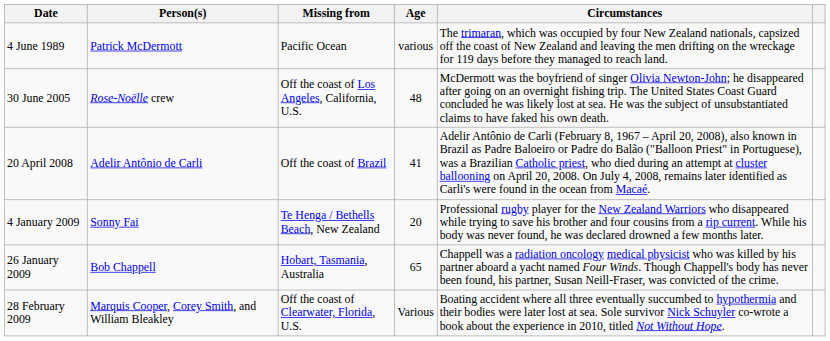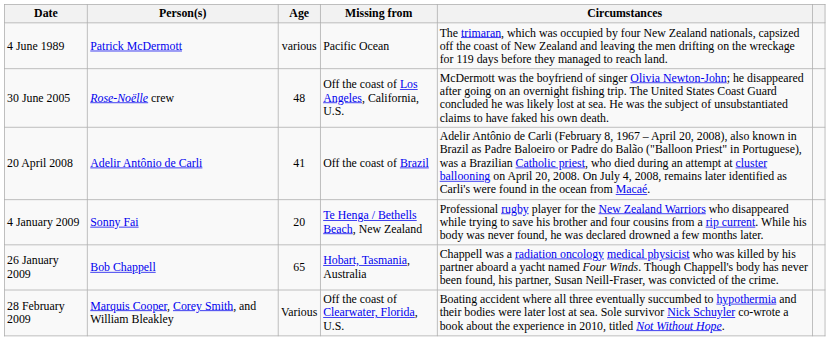 <table class="wikitable sortable plainrowheaders">
 <tr style="text-align:center;">
 <th width="105">Date</th>
 <th width="250">Person(s)</th>
+<th width="50">Age</th>
 <th width="150">Missing from</th>
-<th width="50">Age</th>
 <th width="500px">Circumstances</th>
 <th width="10px"></th>
 </tr>
 <tr>
 <td data-sort-value="1989-06-04">4 June 1989</td>
 <td><a href='#'>Patrick McDermott</a></td>
+<td style="text-align:center;">various</td>
 <td>Pacific Ocean</td>
-<td style="text-align:center;">various</td>
 <td>The <a href='#'>trimaran</a>, which was occupied by four New Zealand nationals, capsized off the coast of New Zealand and leaving the men drifting on the wreckage for 119 days before they managed to reach land.</td>
 <td style="text-align:center"></td>
 </tr>
 <tr>
 <td data-sort-value="2005-06-30">30 June 2005</td>
 <td><em><a href='#'>Rose-Noëlle</a></em> crew</td>
+<td style="text-align:center;">48</td>
 <td>Off the coast of <a href='#'>Los Angeles</a>, California, U.S.</td>
-<td style="text-align:center;">48</td>
 <td>McDermott was the boyfriend of singer <a href='#'>Olivia Newton-John</a>; he disappeared after going on an overnight fishing trip. The United States Coast Guard concluded he was likely lost at sea. He was the subject of unsubstantiated claims to have faked his own death.</td>
 <td style="text-align:center;"></td>
 </tr>
 <tr>
 <td data-sort-value="2008-04-20">20 April 2008</td>
 <td><a href='#'>Adelir Antônio de Carli</a></td>
+<td style="text-align:center;">41</td>
 <td>Off the coast of <a href='#'>Brazil</a></td>
-<td style="text-align:center;">41</td>
 <td>Adelir Antônio de Carli (February 8, 1967 – April 20, 2008), also known in Brazil as Padre Baloeiro or Padre do Balão ("Balloon Priest" in Portuguese), was a Brazilian <a href='#'>Catholic priest</a>, who died during an attempt at <a href='#'>cluster ballooning</a> on April 20, 2008. On July 4, 2008, remains later identified as Carli's were found in the ocean  from <a href='#'>Macaé</a>.</td>
 <td style="text-align:center;"></td>
 </tr>
 <tr>
 <td data-sort-value="2009-01-04">4 January 2009</td>
 <td><a href='#'>Sonny Fai</a></td>
+<td style="text-align:center;">20</td>
 <td><a href='#'>Te Henga / Bethells Beach</a>, New Zealand</td>
-<td style="text-align:center;">20</td>
 <td>Professional <a href='#'>rugby</a> player for the <a href='#'>New Zealand Warriors</a> who disappeared while trying to save his brother and four cousins from a <a href='#'>rip current</a>. While his body was never found, he was declared drowned a few months later.</td>
 <td style="text-align:center"></td>
 </tr>
 <tr>
 <td data-sort-value="2009-01-26">26 January 2009</td>
 <td><a href='#'>Bob Chappell</a></td>
+<td style="text-align:center;">65</td>
 <td><a href='#'>Hobart, Tasmania</a>, Australia</td>
-<td style="text-align:center;">65</td>
 <td>Chappell was a <a href='#'>radiation oncology</a> <a href='#'>medical physicist</a> who was killed by his partner aboard a yacht named <em>Four Winds</em>. Though Chappell's body has never been found, his partner, Susan Neill-Fraser, was convicted of the crime.</td>
 <td style="text-align:center"></td>
 </tr>
 <tr>
 <td data-sort-value="2009-02-28">28 February 2009</td>
 <td><a href='#'>Marquis Cooper</a>, <a href='#'>Corey Smith</a>, and William Bleakley</td>
+<td style="text-align:center;">Various</td>
 <td>Off the coast of <a href='#'>Clearwater, Florida</a>, U.S.</td>
-<td style="text-align:center;">Various</td>
 <td>Boating accident where all three eventually succumbed to <a href='#'>hypothermia</a> and their bodies were later lost at sea. Sole survivor <a href='#'>Nick Schuyler</a> co-wrote a book about the experience in 2010, titled <em><a href='#'>Not Without Hope</a></em>.</td>
 <td style="text-align:center"></td>
 </tr>
 </table>
